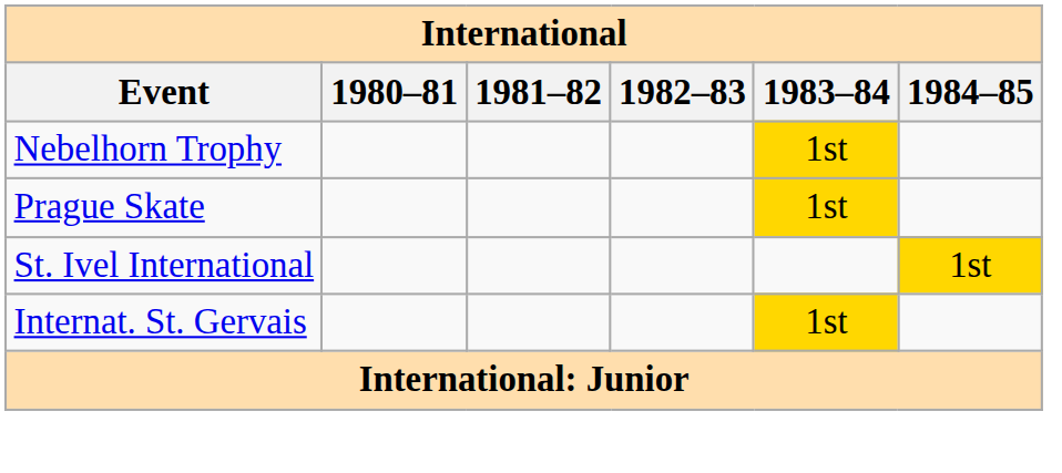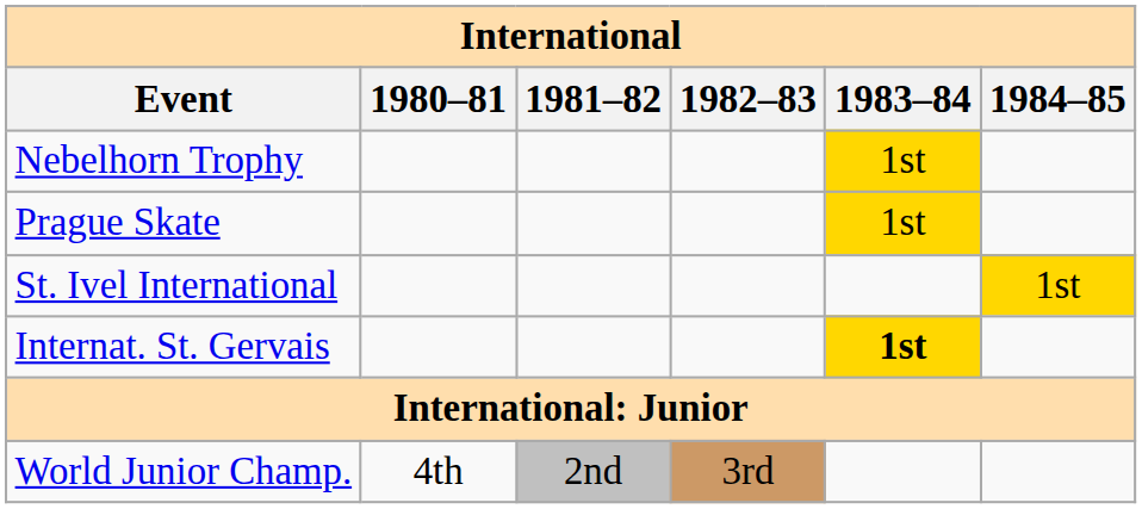 <table class="wikitable" style="text-align:center">
 <tr>
 <th style="background-color: #ffdead; " colspan=6 align=center>International</th>
 </tr>
 <tr>
 <th>Event</th>
 <th>1980–81</th>
 <th>1981–82</th>
 <th>1982–83</th>
 <th>1983–84</th>
 <th>1984–85</th>
 </tr>
 <tr>
 <td align=left><a href='#'>Nebelhorn Trophy</a></td>
 <td></td>
 <td></td>
 <td></td>
 <td bgcolor=gold>1st</td>
 <td></td>
 </tr>
 <tr>
 <td align=left><a href='#'>Prague Skate</a></td>
 <td></td>
 <td></td>
 <td></td>
 <td bgcolor=gold>1st</td>
 <td></td>
 </tr>
 <tr>
 <td align=left><a href='#'>St. Ivel International</a></td>
 <td></td>
 <td></td>
 <td></td>
 <td></td>
 <td bgcolor=gold>1st</td>
 </tr>
 <tr>
 <td align=left><a href='#'>Internat. St. Gervais</a></td>
 <td></td>
 <td></td>
 <td></td>
-<td bgcolor=gold>1st</td>
+<td bgcolor=gold><strong>1st</strong></td>
 <td></td>
 </tr>
 <tr>
 <th style="background-color: #ffdead; " colspan=6 align=center>International: Junior</th>
 </tr>
+<tr>
+<td align=left><a href='#'>World Junior Champ.</a></td>
+<td>4th</td>
+<td bgcolor=silver>2nd</td>
+<td bgcolor=cc9966>3rd</td>
+<td></td>
+<td></td>
+</tr>
 </table>
